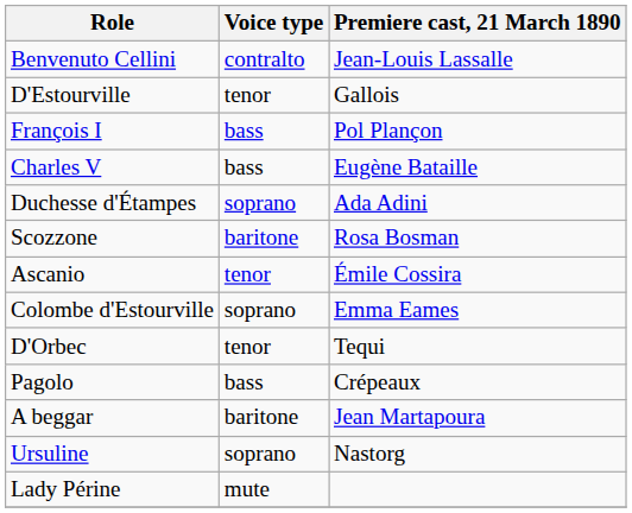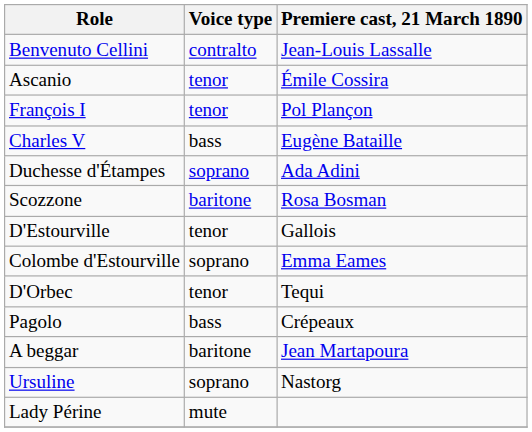 <table class="wikitable">
 <tr>
 <th>Role</th>
 <th>Voice type</th>
 <th>Premiere cast, 21 March 1890</th>
 </tr>
 <tr>
 <td><a href='#'>Benvenuto Cellini</a></td>
 <td><a href='#'>contralto</a></td>
 <td><a href='#'>Jean-Louis Lassalle</a></td>
 </tr>
 <tr>
-<td>D'Estourville</td>
-<td>tenor</td>
-<td>Gallois</td>
+<td>Ascanio</td>
+<td><a href='#'>tenor</a></td>
+<td><a href='#'>Émile Cossira</a></td>
 </tr>
 <tr>
 <td><a href='#'>François I</a></td>
-<td><a href='#'>bass</a></td>
+<td><a href='#'>tenor</a></td>
 <td><a href='#'>Pol Plançon</a></td>
 </tr>
 <tr>
 <td><a href='#'>Charles V</a></td>
 <td>bass</td>
 <td><a href='#'>Eugène Bataille</a></td>
 </tr>
 <tr>
 <td>Duchesse d'Étampes</td>
 <td><a href='#'>soprano</a></td>
 <td><a href='#'>Ada Adini</a></td>
 </tr>
 <tr>
 <td>Scozzone</td>
 <td><a href='#'>baritone</a></td>
 <td><a href='#'>Rosa Bosman</a></td>
 </tr>
 <tr>
-<td>Ascanio</td>
-<td><a href='#'>tenor</a></td>
-<td><a href='#'>Émile Cossira</a></td>
+<td>D'Estourville</td>
+<td>tenor</td>
+<td>Gallois</td>
 </tr>
 <tr>
 <td>Colombe d'Estourville</td>
 <td>soprano</td>
 <td><a href='#'>Emma Eames</a></td>
 </tr>
 <tr>
 <td>D'Orbec</td>
 <td>tenor</td>
 <td>Tequi</td>
 </tr>
 <tr>
 <td>Pagolo</td>
 <td>bass</td>
 <td>Crépeaux</td>
 </tr>
 <tr>
 <td>A beggar</td>
 <td>baritone</td>
 <td><a href='#'>Jean Martapoura</a></td>
 </tr>
 <tr>
 <td><a href='#'>Ursuline</a></td>
 <td>soprano</td>
 <td>Nastorg</td>
 </tr>
 <tr>
 <td>Lady Périne</td>
 <td>mute</td>
 <td></td>
 </tr>
 <tr>
 </tr>
 </table>
